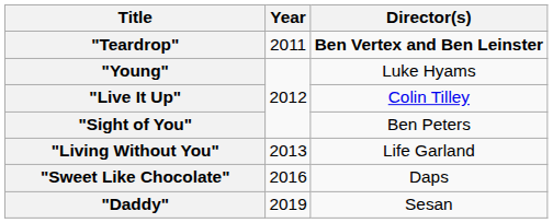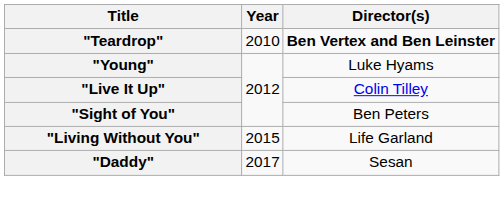 <table class="wikitable plainrowheaders" style="text-align:center;">
 <tr>
 <th scope="col" style="width:15em;">Title</th>
 <th scope="col" style="width:1em;">Year</th>
 <th scope="col">Director(s)</th>
 </tr>
 <tr>
 <th scope="row">"Teardrop"</th>
-<td>2011</td>
+<td>2010</td>
 <td><strong>Ben Vertex and Ben Leinster</strong></td>
 </tr>
 <tr>
 <th scope="row">"Young"</th>
 <td rowspan="3">2012</td>
 <td>Luke Hyams</td>
 </tr>
 <tr>
 <th scope="row">"Live It Up"</th>
 <td><a href='#'>Colin Tilley</a></td>
 </tr>
 <tr>
 <th scope="row">"Sight of You"</th>
 <td>Ben Peters</td>
 </tr>
 <tr>
 <th scope="row">"Living Without You"</th>
-<td>2013</td>
+<td>2015</td>
 <td>Life Garland</td>
 </tr>
 <tr>
-<th scope="row">"Sweet Like Chocolate"</th>
-<td>2016</td>
-<td>Daps</td>
-</tr>
-<tr>
 <th scope="row">"Daddy"</th>
-<td>2019</td>
+<td>2017</td>
 <td>Sesan</td>
 </tr>
 </table>
